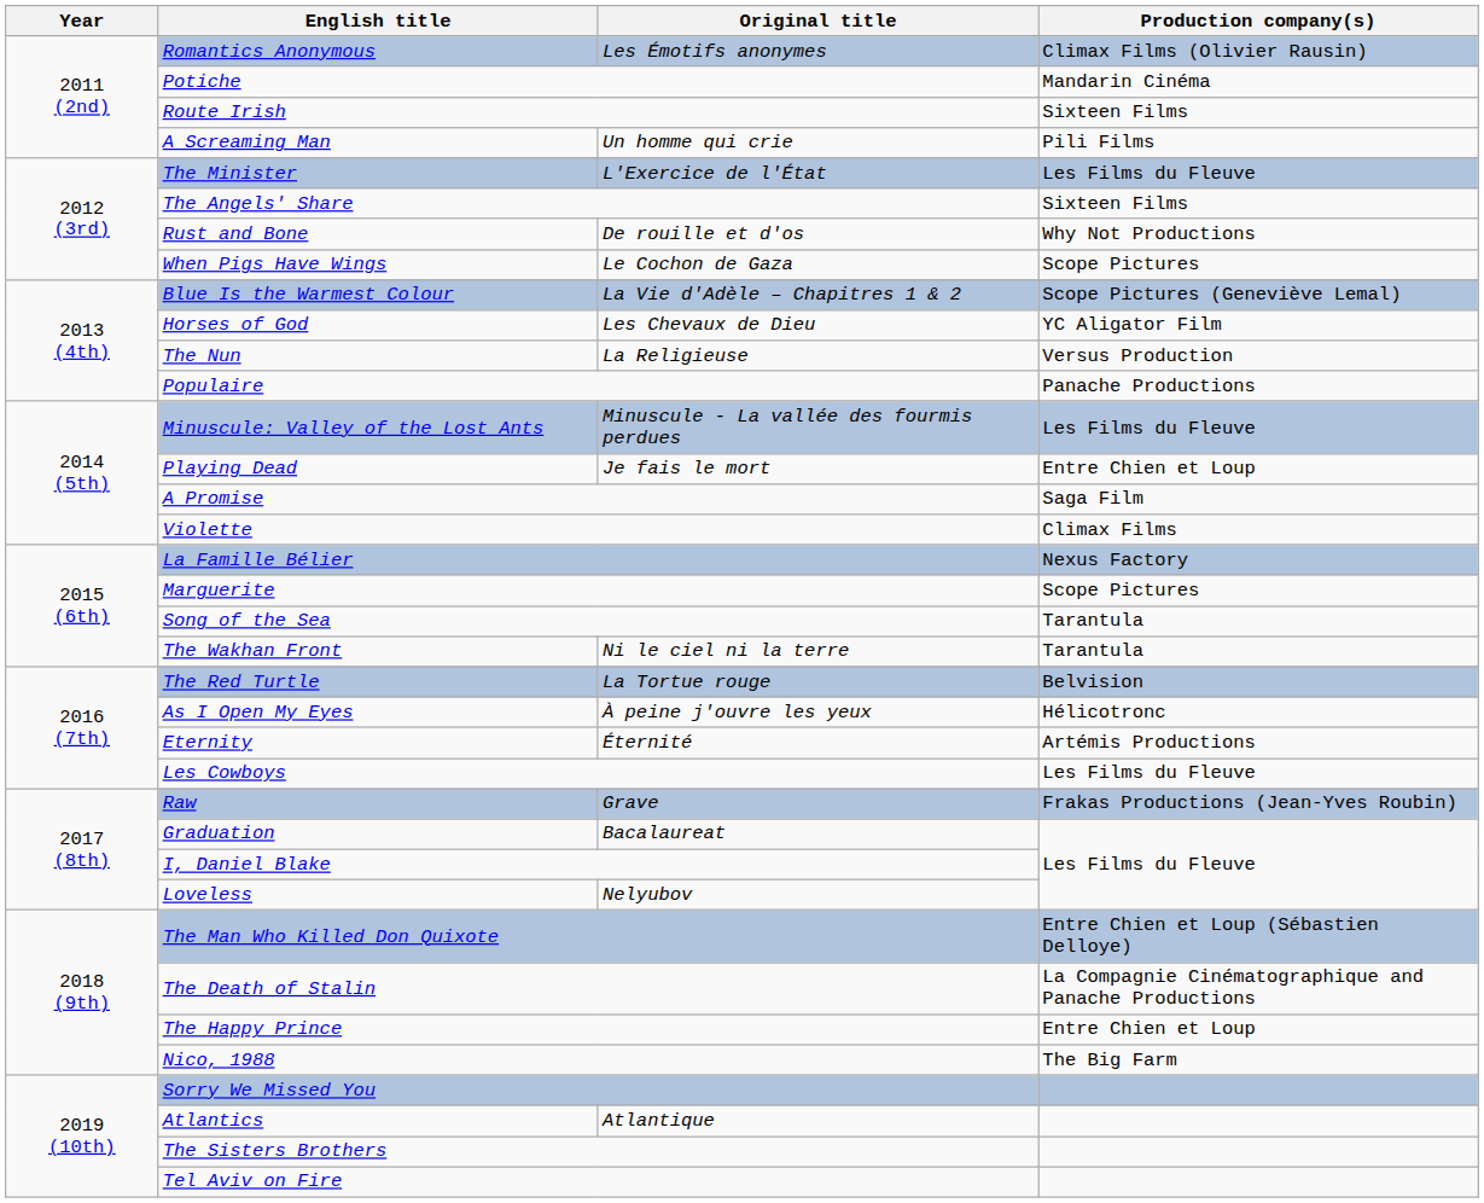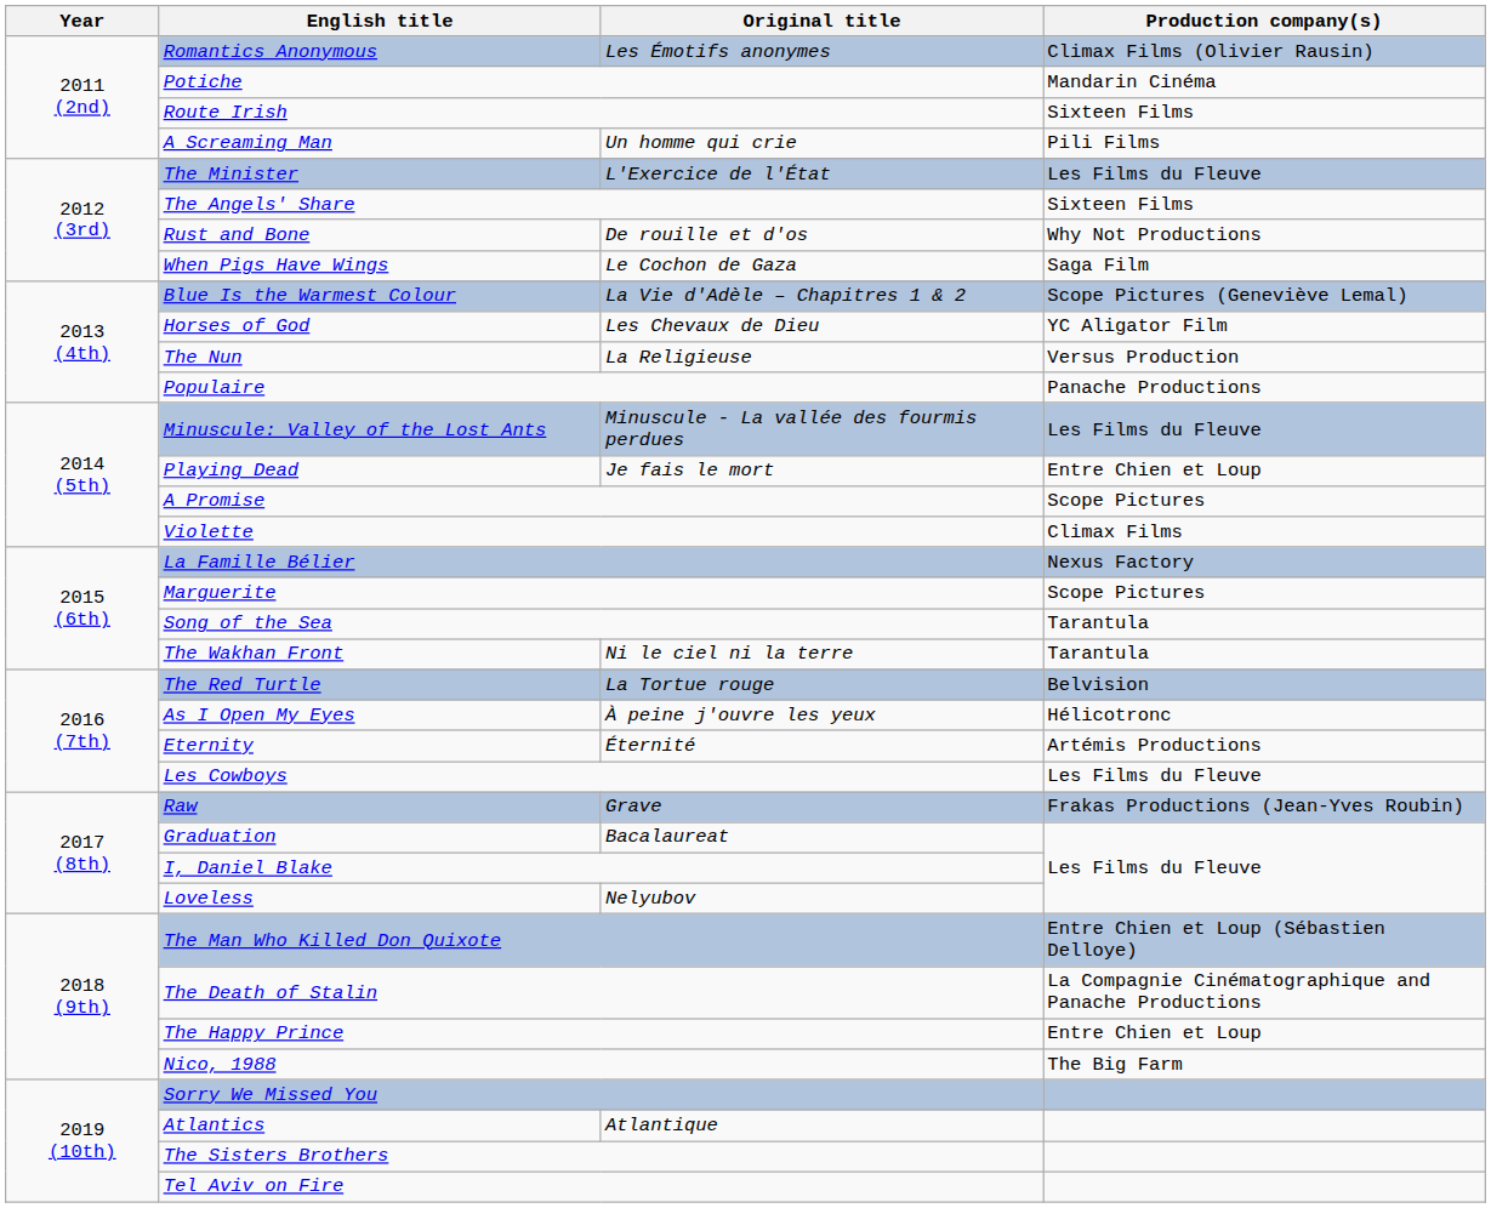 <table class="wikitable">
 <tr>
 <th width="100"><strong>Year</strong></th>
 <th width="300"><strong>English title</strong></th>
 <th width="300"><strong>Original title</strong></th>
 <th width="300"><strong>Production company(s)</strong></th>
 </tr>
 <tr>
 <td rowspan="4" style="text-align:center;">2011<br><a href='#'>(2nd)</a></td>
 <td style="background:#B0C4DE;"><em><a href='#'>Romantics Anonymous</a></em></td>
 <td style="background:#B0C4DE;"><em>Les Émotifs anonymes</em></td>
 <td style="background:#B0C4DE;">Climax Films (Olivier Rausin)</td>
 </tr>
 <tr>
 <td colspan="2"><em><a href='#'>Potiche</a></em></td>
 <td>Mandarin Cinéma</td>
 </tr>
 <tr>
 <td colspan="2"><em><a href='#'>Route Irish</a></em></td>
 <td>Sixteen Films</td>
 </tr>
 <tr>
 <td><em><a href='#'>A Screaming Man</a></em></td>
 <td><em>Un homme qui crie</em></td>
 <td>Pili Films</td>
 </tr>
 <tr>
 <td rowspan="4" style="text-align:center;">2012<br><a href='#'>(3rd)</a></td>
 <td style="background:#B0C4DE;"><em><a href='#'>The Minister</a></em></td>
 <td style="background:#B0C4DE;"><em>L'Exercice de l'État</em></td>
 <td style="background:#B0C4DE;">Les Films du Fleuve</td>
 </tr>
 <tr>
 <td colspan="2"><em><a href='#'>The Angels' Share</a></em></td>
 <td>Sixteen Films</td>
 </tr>
 <tr>
 <td><em><a href='#'>Rust and Bone</a></em></td>
 <td><em>De rouille et d'os</em></td>
 <td>Why Not Productions</td>
 </tr>
 <tr>
 <td><em><a href='#'>When Pigs Have Wings</a></em></td>
 <td><em>Le Cochon de Gaza</em></td>
-<td>Scope Pictures</td>
+<td>Saga Film</td>
 </tr>
 <tr>
 <td rowspan="4" style="text-align:center;">2013<br><a href='#'>(4th)</a></td>
 <td style="background:#B0C4DE;"><em><a href='#'>Blue Is the Warmest Colour</a></em></td>
 <td style="background:#B0C4DE;"><em>La Vie d'Adèle – Chapitres 1 & 2</em></td>
 <td style="background:#B0C4DE;">Scope Pictures (Geneviève Lemal)</td>
 </tr>
 <tr>
 <td><em><a href='#'>Horses of God</a></em></td>
 <td><em>Les Chevaux de Dieu</em></td>
 <td>YC Aligator Film</td>
 </tr>
 <tr>
 <td><em><a href='#'>The Nun</a></em></td>
 <td><em>La Religieuse</em></td>
 <td>Versus Production</td>
 </tr>
 <tr>
 <td colspan="2"><em><a href='#'>Populaire</a></em></td>
 <td>Panache Productions</td>
 </tr>
 <tr>
 <td rowspan="4" style="text-align:center;">2014<br><a href='#'>(5th)</a></td>
 <td style="background:#B0C4DE;"><em><a href='#'>Minuscule: Valley of the Lost Ants</a></em></td>
 <td style="background:#B0C4DE;"><em>Minuscule - La vallée des fourmis perdues</em></td>
 <td style="background:#B0C4DE;">Les Films du Fleuve</td>
 </tr>
 <tr>
 <td><em><a href='#'>Playing Dead</a></em></td>
 <td><em>Je fais le mort</em></td>
 <td>Entre Chien et Loup</td>
 </tr>
 <tr>
 <td colspan="2"><em><a href='#'>A Promise</a></em></td>
-<td>Saga Film</td>
+<td>Scope Pictures</td>
 </tr>
 <tr>
 <td colspan="2"><em><a href='#'>Violette</a></em></td>
 <td>Climax Films</td>
 </tr>
 <tr>
 <td rowspan="4" style="text-align:center;">2015<br><a href='#'>(6th)</a></td>
 <td style="background:#B0C4DE;" colspan="2"><em><a href='#'>La Famille Bélier</a></em></td>
 <td style="background:#B0C4DE;">Nexus Factory</td>
 </tr>
 <tr>
 <td colspan="2"><em><a href='#'>Marguerite</a></em></td>
 <td>Scope Pictures</td>
 </tr>
 <tr>
 <td colspan="2"><em><a href='#'>Song of the Sea</a></em></td>
 <td>Tarantula</td>
 </tr>
 <tr>
 <td><em><a href='#'>The Wakhan Front</a></em></td>
 <td><em>Ni le ciel ni la terre</em></td>
 <td>Tarantula</td>
 </tr>
 <tr>
 <td rowspan="4" style="text-align:center;">2016<br><a href='#'>(7th)</a></td>
 <td style="background:#B0C4DE;"><em><a href='#'>The Red Turtle</a></em></td>
 <td style="background:#B0C4DE;"><em>La Tortue rouge</em></td>
 <td style="background:#B0C4DE;">Belvision</td>
 </tr>
 <tr>
 <td><em><a href='#'>As I Open My Eyes</a></em></td>
 <td><em>À peine j'ouvre les yeux</em></td>
 <td>Hélicotronc</td>
 </tr>
 <tr>
 <td><em><a href='#'>Eternity</a></em></td>
 <td><em>Éternité</em></td>
 <td>Artémis Productions</td>
 </tr>
 <tr>
 <td colspan="2"><em><a href='#'>Les Cowboys</a></em></td>
 <td>Les Films du Fleuve</td>
 </tr>
 <tr>
 <td rowspan="4" style="text-align:center;">2017<br><a href='#'>(8th)</a></td>
 <td style="background:#B0C4DE;"><em><a href='#'>Raw</a></em></td>
 <td style="background:#B0C4DE;"><em>Grave</em></td>
 <td style="background:#B0C4DE;">Frakas Productions (Jean-Yves Roubin)</td>
 </tr>
 <tr>
 <td><em><a href='#'>Graduation</a></em></td>
 <td><em>Bacalaureat</em></td>
 <td rowspan="3">Les Films du Fleuve</td>
 </tr>
 <tr>
 <td colspan="2"><em><a href='#'>I, Daniel Blake</a></em></td>
 </tr>
 <tr>
 <td><em><a href='#'>Loveless</a></em></td>
 <td><em>Nelyubov</em></td>
 </tr>
 <tr>
 <td rowspan="4" style="text-align:center;">2018<br><a href='#'>(9th)</a></td>
 <td style="background:#B0C4DE;" colspan="2"><em><a href='#'>The Man Who Killed Don Quixote</a></em></td>
 <td style="background:#B0C4DE;">Entre Chien et Loup (Sébastien Delloye)</td>
 </tr>
 <tr>
 <td colspan="2"><em><a href='#'>The Death of Stalin</a></em></td>
 <td>La Compagnie Cinématographique and Panache Productions</td>
 </tr>
 <tr>
 <td colspan="2"><em><a href='#'>The Happy Prince</a></em></td>
 <td>Entre Chien et Loup</td>
 </tr>
 <tr>
 <td colspan="2"><em><a href='#'>Nico, 1988</a></em></td>
 <td>The Big Farm</td>
 </tr>
 <tr>
 <td rowspan="4" style="text-align:center;">2019<br><a href='#'>(10th)</a></td>
 <td style="background:#B0C4DE;" colspan="2"><em><a href='#'>Sorry We Missed You</a></em></td>
 <td style="background:#B0C4DE;"></td>
 </tr>
 <tr>
 <td><em><a href='#'>Atlantics</a></em></td>
 <td><em>Atlantique</em></td>
 <td></td>
 </tr>
 <tr>
 <td colspan="2"><em><a href='#'>The Sisters Brothers</a></em></td>
 <td></td>
 </tr>
 <tr>
 <td colspan="2"><em><a href='#'>Tel Aviv on Fire</a></em></td>
 <td></td>
 </tr>
 </table>
